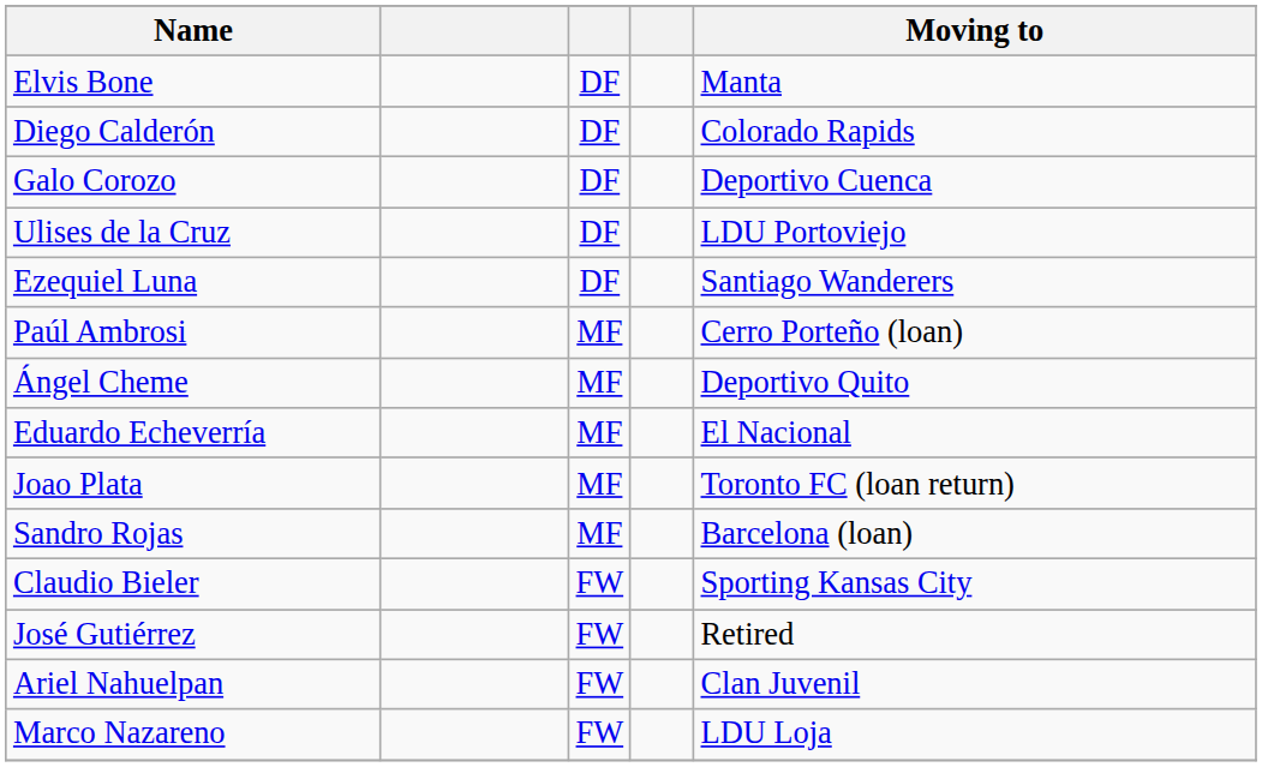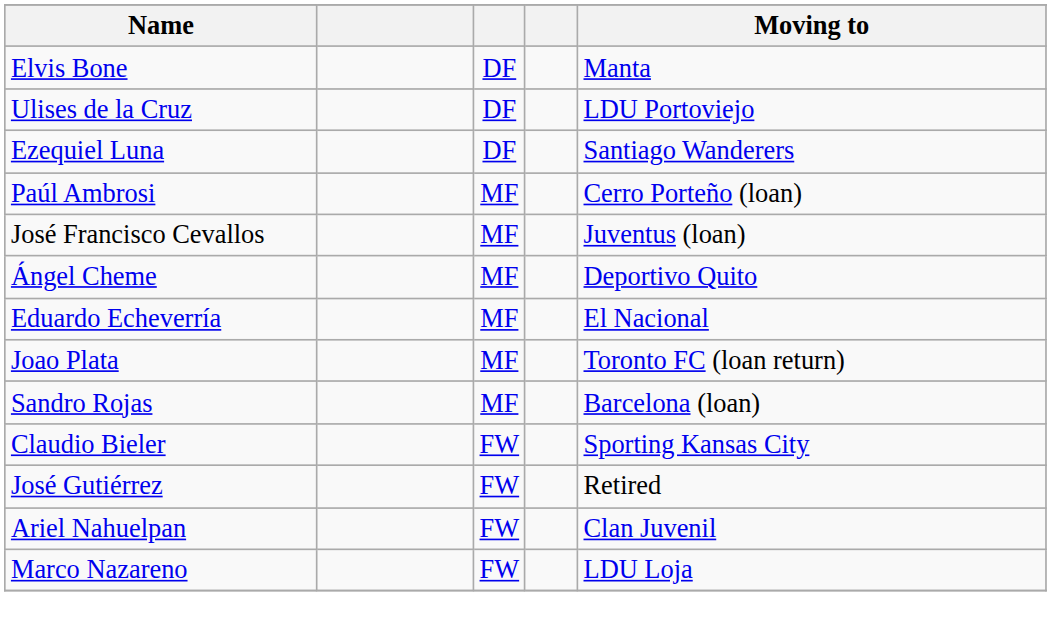 <table class="wikitable" style="text-align: center; width:50%">
 <tr>
 </tr>
 <tr>
 <th width=30% align="center">Name</th>
 <th width=15% align="center"></th>
 <th width=5% align="center"></th>
 <th width=5% align="center"></th>
 <th width=45% align="center">Moving to</th>
 </tr>
 <tr>
 <td align=left><a href='#'>Elvis Bone</a></td>
 <td></td>
 <td><a href='#'>DF</a></td>
 <td></td>
 <td align=left><a href='#'>Manta</a> </td>
-</tr>
-<tr>
-<td align=left><a href='#'>Diego Calderón</a></td>
-<td></td>
-<td><a href='#'>DF</a></td>
-<td></td>
-<td align=left><a href='#'>Colorado Rapids</a> </td>
-</tr>
-<tr>
-<td align=left><a href='#'>Galo Corozo</a></td>
-<td></td>
-<td><a href='#'>DF</a></td>
-<td></td>
-<td align=left><a href='#'>Deportivo Cuenca</a> </td>
 </tr>
 <tr>
 <td align=left><a href='#'>Ulises de la Cruz</a></td>
 <td></td>
 <td><a href='#'>DF</a></td>
 <td></td>
 <td align=left><a href='#'>LDU Portoviejo</a> </td>
 </tr>
 <tr>
 <td align=left><a href='#'>Ezequiel Luna</a></td>
 <td></td>
 <td><a href='#'>DF</a></td>
 <td></td>
 <td align=left><a href='#'>Santiago Wanderers</a> </td>
 </tr>
 <tr>
 <td align=left><a href='#'>Paúl Ambrosi</a></td>
 <td></td>
 <td><a href='#'>MF</a></td>
 <td></td>
 <td align=left><a href='#'>Cerro Porteño</a>  (loan)</td>
+</tr>
+<tr>
+<td align=left>José Francisco Cevallos</td>
+<td></td>
+<td><a href='#'>MF</a></td>
+<td></td>
+<td align=left><a href='#'>Juventus</a>  (loan)</td>
 </tr>
 <tr>
 <td align=left><a href='#'>Ángel Cheme</a></td>
 <td></td>
 <td><a href='#'>MF</a></td>
 <td></td>
 <td align=left><a href='#'>Deportivo Quito</a> </td>
 </tr>
 <tr>
 <td align=left><a href='#'>Eduardo Echeverría</a></td>
 <td></td>
 <td><a href='#'>MF</a></td>
 <td></td>
 <td align=left><a href='#'>El Nacional</a> </td>
 </tr>
 <tr>
 <td align=left><a href='#'>Joao Plata</a></td>
 <td></td>
 <td><a href='#'>MF</a></td>
 <td></td>
 <td align=left><a href='#'>Toronto FC</a>  (loan return)</td>
 </tr>
 <tr>
 <td align=left><a href='#'>Sandro Rojas</a></td>
 <td></td>
 <td><a href='#'>MF</a></td>
 <td></td>
 <td align=left><a href='#'>Barcelona</a>  (loan)</td>
 </tr>
 <tr>
 <td align=left><a href='#'>Claudio Bieler</a></td>
 <td></td>
 <td><a href='#'>FW</a></td>
 <td></td>
 <td align=left><a href='#'>Sporting Kansas City</a> </td>
 </tr>
 <tr>
 <td align=left><a href='#'>José Gutiérrez</a></td>
 <td></td>
 <td><a href='#'>FW</a></td>
 <td></td>
 <td align=left>Retired</td>
 </tr>
 <tr>
 <td align=left><a href='#'>Ariel Nahuelpan</a></td>
 <td></td>
 <td><a href='#'>FW</a></td>
 <td></td>
 <td align=left><a href='#'>Clan Juvenil</a> </td>
 </tr>
 <tr>
 <td align=left><a href='#'>Marco Nazareno</a></td>
 <td></td>
 <td><a href='#'>FW</a></td>
 <td></td>
 <td align=left><a href='#'>LDU Loja</a> </td>
 </tr>
 <tr>
 </tr>
 </table>
